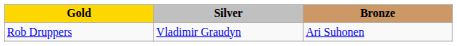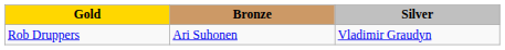 <table class="wikitable" style="text-align:left">
 <tr align="center">
 <td width=200 bgcolor=gold><strong>Gold</strong></td>
+<td width=200 bgcolor=CC9966><strong>Bronze</strong></td>
 <td width=200 bgcolor=silver><strong>Silver</strong></td>
-<td width=200 bgcolor=CC9966><strong>Bronze</strong></td>
 </tr>
 <tr>
 <td><a href='#'>Rob Druppers</a><br><em></em></td>
+<td><a href='#'>Ari Suhonen</a><br><em></em></td>
 <td><a href='#'>Vladimir Graudyn</a><br><em></em></td>
-<td><a href='#'>Ari Suhonen</a><br><em></em></td>
 </tr>
 </table>
